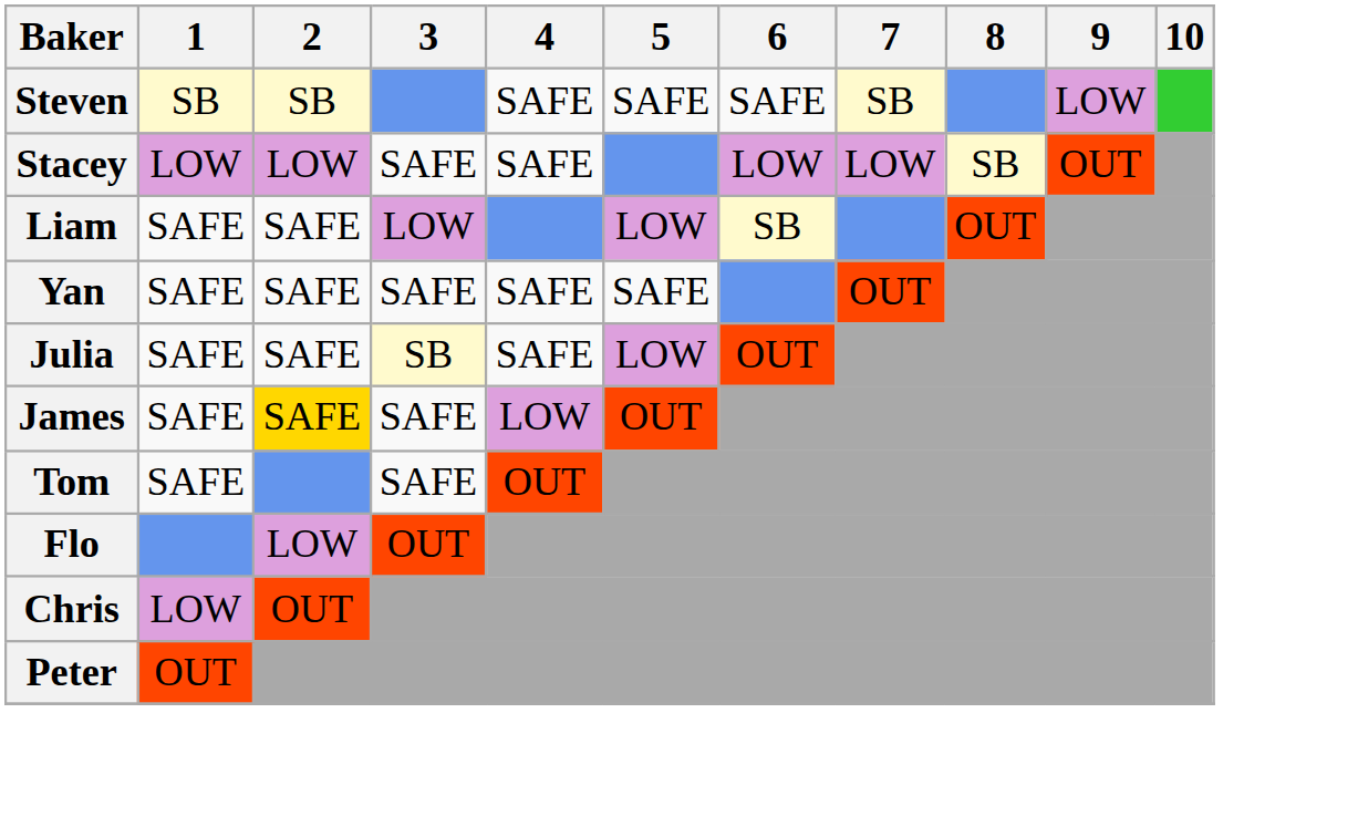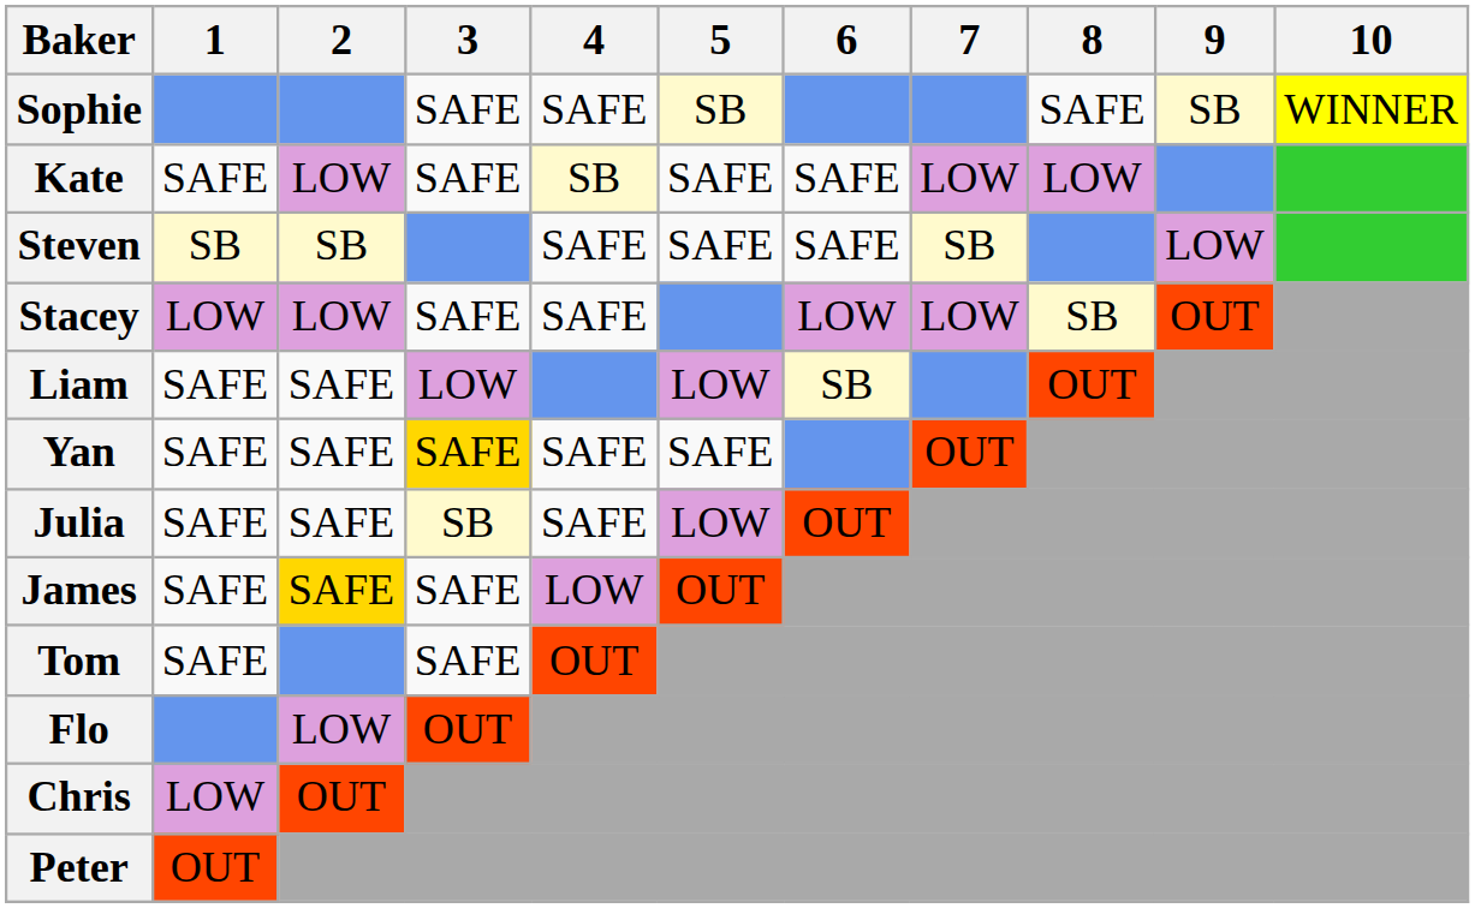 <table class="wikitable" style="text-align:center">
 <tr>
 <th scope="col">Baker</th>
 <th scope="col">1</th>
 <th scope="col">2</th>
 <th scope="col">3</th>
 <th scope="col">4</th>
 <th scope="col">5</th>
 <th scope="col">6</th>
 <th scope="col">7</th>
 <th scope="col">8</th>
 <th scope="col">9</th>
 <th scope="col">10</th>
+</tr>
+<tr>
+<th scope="row">Sophie</th>
+<td style="background:Cornflowerblue;"></td>
+<td style="background:Cornflowerblue;"></td>
+<td>SAFE</td>
+<td>SAFE</td>
+<td style="background:LemonChiffon;">SB</td>
+<td style="background:Cornflowerblue;"></td>
+<td style="background:Cornflowerblue;"></td>
+<td>SAFE</td>
+<td style="background:LemonChiffon;">SB</td>
+<td style="background:yellow;">WINNER</td>
+</tr>
+<tr>
+<th scope="row">Kate</th>
+<td>SAFE</td>
+<td style="background:Plum;">LOW</td>
+<td>SAFE</td>
+<td style="background:LemonChiffon;">SB</td>
+<td>SAFE</td>
+<td>SAFE</td>
+<td style="background:Plum;">LOW</td>
+<td style="background:Plum;">LOW</td>
+<td style="background:Cornflowerblue;"></td>
+<td style="background:limegreen;"></td>
 </tr>
 <tr>
 <th scope="row">Steven</th>
 <td style="background:LemonChiffon;">SB</td>
 <td style="background:LemonChiffon;">SB</td>
 <td style="background:Cornflowerblue;"></td>
 <td>SAFE</td>
 <td>SAFE</td>
 <td>SAFE</td>
 <td style="background:LemonChiffon;">SB</td>
 <td style="background:Cornflowerblue;"></td>
 <td style="background:Plum;">LOW</td>
 <td style="background:limegreen;"></td>
 </tr>
 <tr>
 <th scope="row">Stacey</th>
 <td style="background:Plum;">LOW</td>
 <td style="background:Plum;">LOW</td>
 <td>SAFE</td>
 <td>SAFE</td>
 <td style="background:Cornflowerblue;"></td>
 <td style="background:Plum;">LOW</td>
 <td style="background:Plum;">LOW</td>
 <td style="background:LemonChiffon;">SB</td>
 <td style="background:orangered;">OUT</td>
 <td colspan="1" style="background:darkgrey;"></td>
 </tr>
 <tr>
 <th scope="row">Liam</th>
 <td>SAFE</td>
 <td>SAFE</td>
 <td style="background:Plum;">LOW</td>
 <td style="background:Cornflowerblue;"></td>
 <td style="background:Plum;">LOW</td>
 <td style="background:LemonChiffon;">SB</td>
 <td style="background:Cornflowerblue;"></td>
 <td style="background:orangered;">OUT</td>
 <td colspan="2" style="background:darkgrey;"></td>
 </tr>
 <tr>
 <th scope="row">Yan</th>
 <td>SAFE</td>
 <td>SAFE</td>
-<td>SAFE</td>
+<td style="background: gold;">SAFE</td>
 <td>SAFE</td>
 <td>SAFE</td>
 <td style="background:Cornflowerblue;"></td>
 <td style="background:orangered;">OUT</td>
 <td colspan="3" style="background:darkgrey;"></td>
 </tr>
 <tr>
 <th scope="row">Julia</th>
 <td>SAFE</td>
 <td>SAFE</td>
 <td style="background:LemonChiffon;">SB</td>
 <td>SAFE</td>
 <td style="background:Plum;">LOW</td>
 <td style="background:orangered;">OUT</td>
 <td colspan="4" style="background:darkgrey;"></td>
 </tr>
 <tr>
 <th scope="row">James</th>
 <td>SAFE</td>
 <td style="background: gold;">SAFE</td>
 <td>SAFE</td>
 <td style="background:Plum;">LOW</td>
 <td style="background:orangered;">OUT</td>
 <td colspan="5" style="background:darkgrey;"></td>
 </tr>
 <tr>
 <th scope="row">Tom</th>
 <td>SAFE</td>
 <td style="background:Cornflowerblue;"></td>
 <td>SAFE</td>
 <td style="background:orangered;">OUT</td>
 <td colspan="6" style="background:darkgrey;"></td>
 </tr>
 <tr>
 <th scope="row">Flo</th>
 <td style="background:CornflowerBlue;"></td>
 <td style="background:Plum;">LOW</td>
 <td style="background:orangered;">OUT</td>
 <td colspan="7" style="background:darkgrey;"></td>
 </tr>
 <tr>
 <th scope="row">Chris</th>
 <td style="background:Plum;">LOW</td>
 <td style="background:orangered;">OUT</td>
 <td colspan="8" style="background:darkgrey;"></td>
 </tr>
 <tr>
 <th scope="row">Peter</th>
 <td style="background:orangered;">OUT</td>
 <td colspan="9" style="background:darkgrey;"></td>
 </tr>
 <tr>
 </tr>
 </table>
